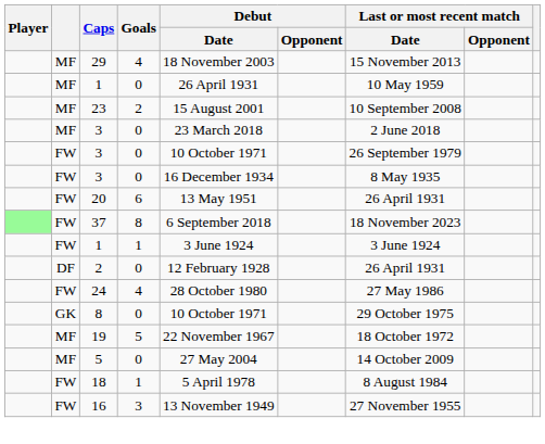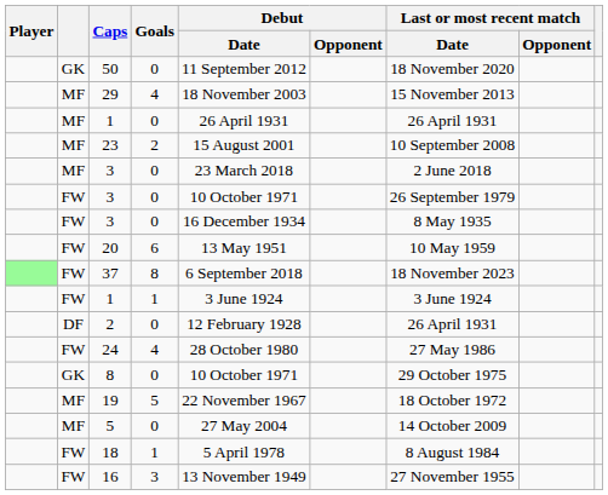 <table class="wikitable sortable" style="text-align: center;">
 <tr>
 <th scope=col rowspan=2>Player</th>
 <th scope=col rowspan=2></th>
 <th scope=col rowspan=2><a href='#'>Caps</a></th>
 <th scope=col rowspan=2>Goals</th>
 <th scope=col colspan=2>Debut</th>
 <th scope=col colspan=2>Last or most recent match</th>
 <th scope=col rowspan=2 class=unsortable></th>
 </tr>
 <tr class=unsortable>
 <th scope=col>Date</th>
 <th scope=col>Opponent</th>
 <th scope=col>Date</th>
 <th scope=col>Opponent</th>
+</tr>
+<tr>
+<td></td>
+<td>GK</td>
+<td>50</td>
+<td>0</td>
+<td>11 September 2012</td>
+<td align=left></td>
+<td>18 November 2020</td>
+<td align=left></td>
+<td></td>
 </tr>
 <tr>
 <td></td>
 <td>MF</td>
 <td>29</td>
 <td>4</td>
 <td>18 November 2003</td>
 <td align=left></td>
 <td>15 November 2013</td>
 <td align=left></td>
 <td></td>
 </tr>
 <tr>
 <td></td>
 <td>MF</td>
 <td>1</td>
 <td>0</td>
 <td>26 April 1931</td>
 <td align=left></td>
-<td>10 May 1959</td>
+<td>26 April 1931</td>
 <td align=left></td>
 <td></td>
 </tr>
 <tr>
 <td></td>
 <td>MF</td>
 <td>23</td>
 <td>2</td>
 <td>15 August 2001</td>
 <td align=left></td>
 <td>10 September 2008</td>
 <td align=left></td>
 <td></td>
 </tr>
 <tr>
 <td></td>
 <td>MF</td>
 <td>3</td>
 <td>0</td>
 <td>23 March 2018</td>
 <td align=left></td>
 <td>2 June 2018</td>
 <td align=left></td>
 <td></td>
 </tr>
 <tr>
 <td></td>
 <td>FW</td>
 <td>3</td>
 <td>0</td>
 <td>10 October 1971</td>
 <td align=left></td>
 <td>26 September 1979</td>
 <td align=left></td>
 <td></td>
 </tr>
 <tr>
 <td></td>
 <td>FW</td>
 <td>3</td>
 <td>0</td>
 <td>16 December 1934</td>
 <td align=left></td>
 <td>8 May 1935</td>
 <td align=left></td>
 <td></td>
 </tr>
 <tr>
 <td></td>
 <td>FW</td>
 <td>20</td>
 <td>6</td>
 <td>13 May 1951</td>
 <td align=left></td>
-<td>26 April 1931</td>
+<td>10 May 1959</td>
 <td align=left></td>
 <td></td>
 </tr>
 <tr>
 <td bgcolor=palegreen></td>
 <td>FW</td>
 <td>37</td>
 <td>8</td>
 <td>6 September 2018</td>
 <td align=left></td>
 <td>18 November 2023</td>
 <td align="left"></td>
 <td></td>
 </tr>
 <tr>
 <td></td>
 <td>FW</td>
 <td>1</td>
 <td>1</td>
 <td>3 June 1924</td>
 <td align=left></td>
 <td>3 June 1924</td>
 <td align="left"></td>
 <td></td>
 </tr>
 <tr>
 <td></td>
 <td>DF</td>
 <td>2</td>
 <td>0</td>
 <td>12 February 1928</td>
 <td align=left></td>
 <td>26 April 1931</td>
 <td align=left></td>
 <td></td>
 </tr>
 <tr>
 <td></td>
 <td>FW</td>
 <td>24</td>
 <td>4</td>
 <td>28 October 1980</td>
 <td align=left></td>
 <td>27 May 1986</td>
 <td align=left></td>
 <td></td>
 </tr>
 <tr>
 <td></td>
 <td>GK</td>
 <td>8</td>
 <td>0</td>
 <td>10 October 1971</td>
 <td align=left></td>
 <td>29 October 1975</td>
 <td align=left></td>
 <td></td>
 </tr>
 <tr>
 <td></td>
 <td>MF</td>
 <td>19</td>
 <td>5</td>
 <td>22 November 1967</td>
 <td align=left></td>
 <td>18 October 1972</td>
 <td align=left></td>
 <td></td>
 </tr>
 <tr>
 <td></td>
 <td>MF</td>
 <td>5</td>
 <td>0</td>
 <td>27 May 2004</td>
 <td align=left></td>
 <td>14 October 2009</td>
 <td align=left></td>
 <td></td>
 </tr>
 <tr>
 <td></td>
 <td>FW</td>
 <td>18</td>
 <td>1</td>
 <td>5 April 1978</td>
 <td align=left></td>
 <td>8 August 1984</td>
 <td align=left></td>
 <td></td>
 </tr>
 <tr>
 <td></td>
 <td>FW</td>
 <td>16</td>
 <td>3</td>
 <td>13 November 1949</td>
 <td align=left></td>
 <td>27 November 1955</td>
 <td align=left></td>
 <td></td>
 </tr>
 </table>
